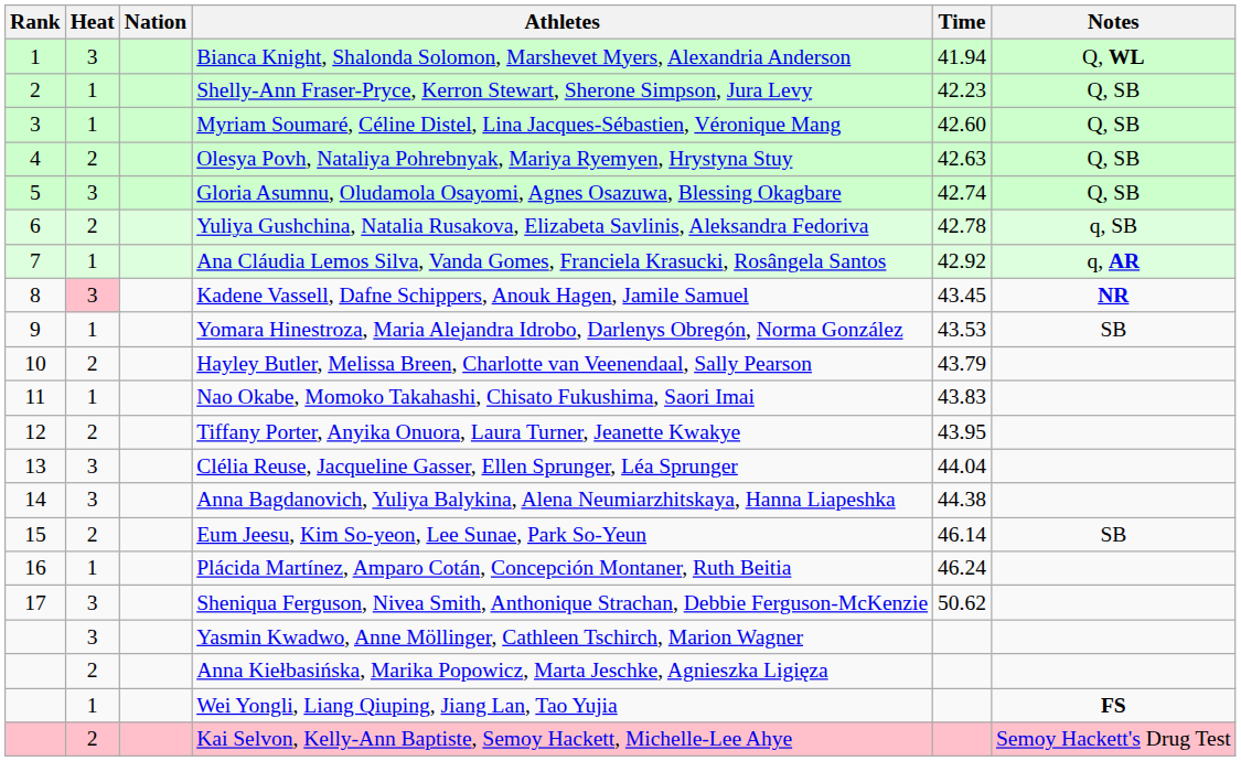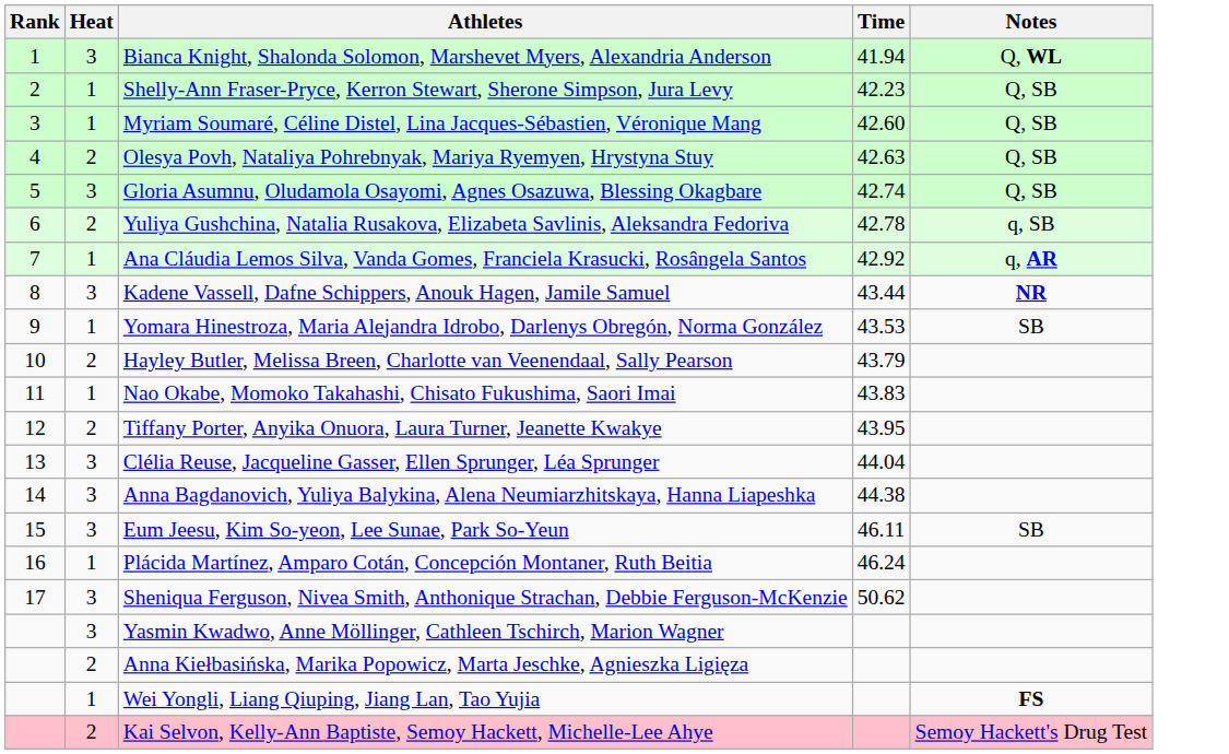 <table class="wikitable sortable" style="text-align:center">
 <tr>
 <th>Rank</th>
 <th>Heat</th>
-<th>Nation</th>
 <th>Athletes</th>
 <th>Time</th>
 <th>Notes</th>
 </tr>
 <tr bgcolor=ccffcc>
 <td>1</td>
 <td>3</td>
-<td align=left></td>
 <td align=left><a href='#'>Bianca Knight</a>, <a href='#'>Shalonda Solomon</a>, <a href='#'>Marshevet Myers</a>, <a href='#'>Alexandria Anderson</a></td>
 <td>41.94</td>
 <td>Q, <strong>WL</strong></td>
 </tr>
 <tr bgcolor=ccffcc>
 <td>2</td>
 <td>1</td>
-<td align=left></td>
 <td align=left><a href='#'>Shelly-Ann Fraser-Pryce</a>, <a href='#'>Kerron Stewart</a>, <a href='#'>Sherone Simpson</a>, <a href='#'>Jura Levy</a></td>
 <td>42.23</td>
 <td>Q, SB</td>
 </tr>
 <tr bgcolor=ccffcc>
 <td>3</td>
 <td>1</td>
-<td align=left></td>
 <td align=left><a href='#'>Myriam Soumaré</a>, <a href='#'>Céline Distel</a>, <a href='#'>Lina Jacques-Sébastien</a>, <a href='#'>Véronique Mang</a></td>
 <td>42.60</td>
 <td>Q, SB</td>
 </tr>
 <tr bgcolor=ccffcc>
 <td>4</td>
 <td>2</td>
-<td align=left></td>
 <td align=left><a href='#'>Olesya Povh</a>, <a href='#'>Nataliya Pohrebnyak</a>, <a href='#'>Mariya Ryemyen</a>, <a href='#'>Hrystyna Stuy</a></td>
 <td>42.63</td>
 <td>Q, SB</td>
 </tr>
 <tr bgcolor=ccffcc>
 <td>5</td>
 <td>3</td>
-<td align=left></td>
 <td align=left><a href='#'>Gloria Asumnu</a>, <a href='#'>Oludamola Osayomi</a>, <a href='#'>Agnes Osazuwa</a>, <a href='#'>Blessing Okagbare</a></td>
 <td>42.74</td>
 <td>Q, SB</td>
 </tr>
 <tr bgcolor=ddffdd>
 <td>6</td>
 <td>2</td>
-<td align=left></td>
 <td align=left><a href='#'>Yuliya Gushchina</a>, <a href='#'>Natalia Rusakova</a>, <a href='#'>Elizabeta Savlinis</a>, <a href='#'>Aleksandra Fedoriva</a></td>
 <td>42.78</td>
 <td>q, SB</td>
 </tr>
 <tr bgcolor=ddffdd>
 <td>7</td>
 <td>1</td>
-<td align=left></td>
 <td align=left><a href='#'>Ana Cláudia Lemos Silva</a>, <a href='#'>Vanda Gomes</a>, <a href='#'>Franciela Krasucki</a>, <a href='#'>Rosângela Santos</a></td>
 <td>42.92</td>
 <td>q, <strong><a href='#'>AR</a></strong></td>
 </tr>
 <tr>
 <td>8</td>
-<td style="background: pink;">3</td>
-<td align=left></td>
+<td>3</td>
 <td align=left><a href='#'>Kadene Vassell</a>, <a href='#'>Dafne Schippers</a>, <a href='#'>Anouk Hagen</a>, <a href='#'>Jamile Samuel</a></td>
-<td>43.45</td>
+<td>43.44</td>
 <td><strong><a href='#'>NR</a></strong></td>
 </tr>
 <tr>
 <td>9</td>
 <td>1</td>
-<td align=left></td>
 <td align=left><a href='#'>Yomara Hinestroza</a>, <a href='#'>Maria Alejandra Idrobo</a>, <a href='#'>Darlenys Obregón</a>, <a href='#'>Norma González</a></td>
 <td>43.53</td>
 <td>SB</td>
 </tr>
 <tr>
 <td>10</td>
 <td>2</td>
-<td align=left></td>
 <td align=left><a href='#'>Hayley Butler</a>, <a href='#'>Melissa Breen</a>, <a href='#'>Charlotte van Veenendaal</a>, <a href='#'>Sally Pearson</a></td>
 <td>43.79</td>
 <td></td>
 </tr>
 <tr>
 <td>11</td>
 <td>1</td>
-<td align=left></td>
 <td align=left><a href='#'>Nao Okabe</a>, <a href='#'>Momoko Takahashi</a>, <a href='#'>Chisato Fukushima</a>, <a href='#'>Saori Imai</a></td>
 <td>43.83</td>
 <td></td>
 </tr>
 <tr>
 <td>12</td>
 <td>2</td>
-<td align=left></td>
 <td align=left><a href='#'>Tiffany Porter</a>, <a href='#'>Anyika Onuora</a>, <a href='#'>Laura Turner</a>, <a href='#'>Jeanette Kwakye</a></td>
 <td>43.95</td>
 <td></td>
 </tr>
 <tr>
 <td>13</td>
 <td>3</td>
-<td align=left></td>
 <td align=left><a href='#'>Clélia Reuse</a>, <a href='#'>Jacqueline Gasser</a>, <a href='#'>Ellen Sprunger</a>, <a href='#'>Léa Sprunger</a></td>
 <td>44.04</td>
 <td></td>
 </tr>
 <tr>
 <td>14</td>
 <td>3</td>
-<td align=left></td>
 <td align=left><a href='#'>Anna Bagdanovich</a>, <a href='#'>Yuliya Balykina</a>, <a href='#'>Alena Neumiarzhitskaya</a>, <a href='#'>Hanna Liapeshka</a></td>
 <td>44.38</td>
 <td></td>
 </tr>
 <tr>
 <td>15</td>
-<td>2</td>
-<td align=left></td>
+<td>3</td>
 <td align=left><a href='#'>Eum Jeesu</a>, <a href='#'>Kim So-yeon</a>, <a href='#'>Lee Sunae</a>, <a href='#'>Park So-Yeun</a></td>
-<td>46.14</td>
+<td>46.11</td>
 <td>SB</td>
 </tr>
 <tr>
 <td>16</td>
 <td>1</td>
-<td align=left></td>
 <td align=left><a href='#'>Plácida Martínez</a>, <a href='#'>Amparo Cotán</a>, <a href='#'>Concepción Montaner</a>, <a href='#'>Ruth Beitia</a></td>
 <td>46.24</td>
 <td></td>
 </tr>
 <tr>
 <td>17</td>
 <td>3</td>
-<td align=left></td>
 <td align=left><a href='#'>Sheniqua Ferguson</a>, <a href='#'>Nivea Smith</a>, <a href='#'>Anthonique Strachan</a>, <a href='#'>Debbie Ferguson-McKenzie</a></td>
 <td>50.62</td>
 <td></td>
 </tr>
 <tr>
 <td></td>
 <td>3</td>
-<td align=left></td>
 <td align=left><a href='#'>Yasmin Kwadwo</a>, <a href='#'>Anne Möllinger</a>, <a href='#'>Cathleen Tschirch</a>, <a href='#'>Marion Wagner</a></td>
 <td></td>
 <td></td>
 </tr>
 <tr>
 <td></td>
 <td>2</td>
-<td align=left></td>
 <td align=left><a href='#'>Anna Kiełbasińska</a>, <a href='#'>Marika Popowicz</a>, <a href='#'>Marta Jeschke</a>, <a href='#'>Agnieszka Ligięza</a></td>
 <td></td>
 <td></td>
 </tr>
 <tr>
 <td></td>
 <td>1</td>
-<td align=left></td>
 <td align=left><a href='#'>Wei Yongli</a>, <a href='#'>Liang Qiuping</a>, <a href='#'>Jiang Lan</a>, <a href='#'>Tao Yujia</a></td>
 <td></td>
 <td><strong>FS</strong></td>
 </tr>
 <tr style="background:pink;">
 <td></td>
 <td>2</td>
-<td align=left></td>
 <td align=left><a href='#'>Kai Selvon</a>, <a href='#'>Kelly-Ann Baptiste</a>, <a href='#'>Semoy Hackett</a>, <a href='#'>Michelle-Lee Ahye</a></td>
 <td></td>
 <td><a href='#'>Semoy Hackett's</a> Drug Test</td>
 </tr>
 </table>
